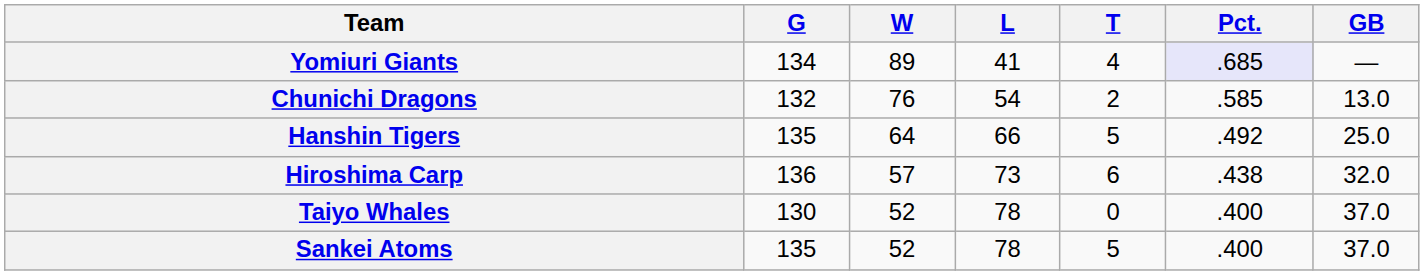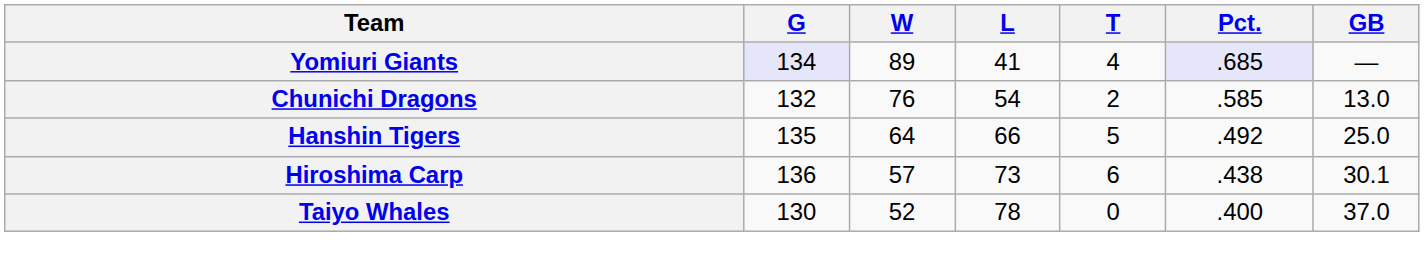 <table class="wikitable plainrowheaders"  style="width:60%; text-align:center;">
 <tr>
 <th scope="col" style="width:35%;">Team</th>
 <th scope="col" style="width:5%;"><a href='#'>G</a></th>
 <th scope="col" style="width:5%;"><a href='#'>W</a></th>
 <th scope="col" style="width:5%;"><a href='#'>L</a></th>
 <th scope="col" style="width:5%;"><a href='#'>T</a></th>
 <th scope="col" style="width:7%;"><a href='#'>Pct.</a></th>
 <th scope="col" style="width:5%;"><a href='#'>GB</a></th>
 </tr>
 <tr>
 <th scope="row" style="text-align:center;"><a href='#'>Yomiuri Giants</a></th>
-<td>134</td>
+<td style="background: lavender;">134</td>
 <td>89</td>
 <td>41</td>
 <td>4</td>
 <td style="background: lavender;">.685</td>
 <td>—</td>
 </tr>
 <tr>
 <th scope="row" style="text-align:center;"><a href='#'>Chunichi Dragons</a></th>
 <td>132</td>
 <td>76</td>
 <td>54</td>
 <td>2</td>
 <td>.585</td>
 <td>13.0</td>
 </tr>
 <tr>
 <th scope="row" style="text-align:center;"><a href='#'>Hanshin Tigers</a></th>
 <td>135</td>
 <td>64</td>
 <td>66</td>
 <td>5</td>
 <td>.492</td>
 <td>25.0</td>
 </tr>
 <tr>
 <th scope="row" style="text-align:center;"><a href='#'>Hiroshima Carp</a></th>
 <td>136</td>
 <td>57</td>
 <td>73</td>
 <td>6</td>
 <td>.438</td>
-<td>32.0</td>
+<td>30.1</td>
 </tr>
 <tr>
 <th scope="row" style="text-align:center;"><a href='#'>Taiyo Whales</a></th>
 <td>130</td>
 <td>52</td>
 <td>78</td>
 <td>0</td>
 <td>.400</td>
 <td>37.0</td>
 </tr>
-<tr>
-<th scope="row" style="text-align:center;"><a href='#'>Sankei Atoms</a></th>
-<td>135</td>
-<td>52</td>
-<td>78</td>
-<td>5</td>
-<td>.400</td>
-<td>37.0</td>
-</tr>
 </table>
